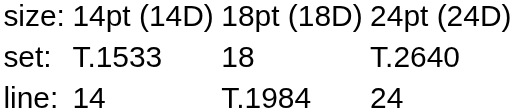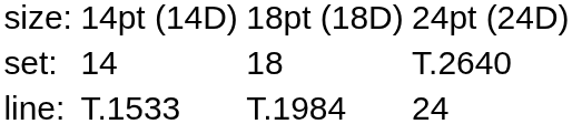 <table style="margin-left:40px;">
 <tr>
 <td>size:</td>
 <td>14pt (14D)</td>
 <td>18pt (18D)</td>
 <td>24pt (24D)</td>
 </tr>
 <tr>
 <td>set:</td>
-<td>T.1533</td>
+<td>14</td>
 <td>18</td>
 <td>T.2640</td>
 </tr>
 <tr>
 <td>line:</td>
-<td>14</td>
+<td>T.1533</td>
 <td>T.1984</td>
 <td>24</td>
 </tr>
 </table>
